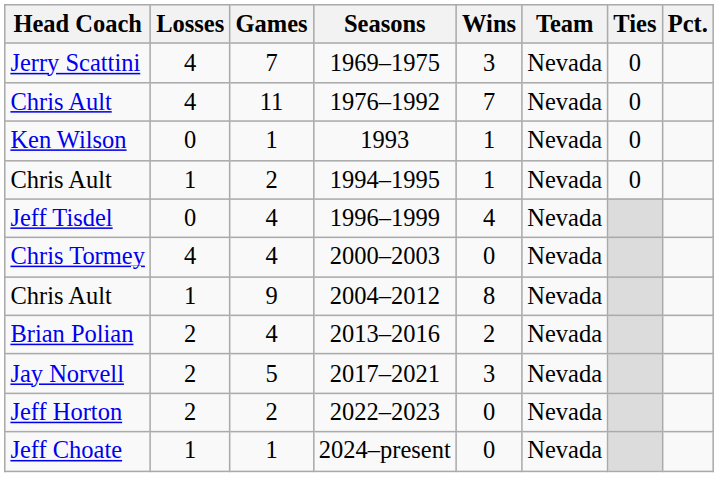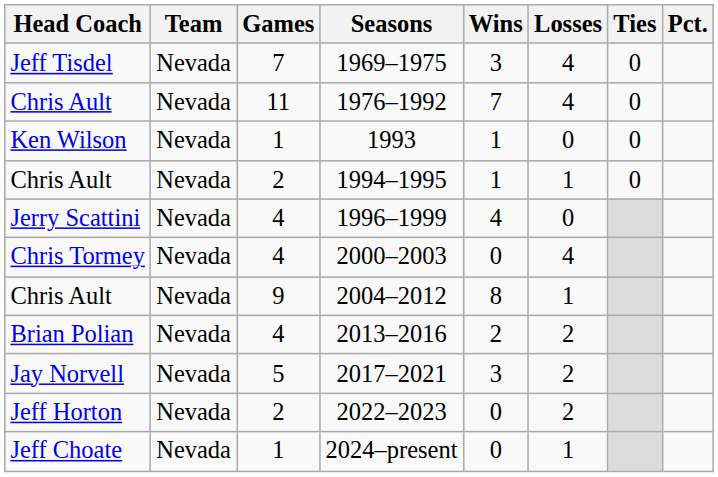 <table class="sortable wikitable" style="text-align:center">
 <tr>
 <th>Head Coach</th>
-<th>Losses</th>
+<th>Team</th>
 <th>Games</th>
 <th>Seasons</th>
 <th>Wins</th>
-<th>Team</th>
+<th>Losses</th>
 <th>Ties</th>
 <th>Pct.</th>
 </tr>
 <tr>
-<td align=left><a href='#'>Jerry Scattini</a></td>
-<td>4</td>
+<td align=left><a href='#'>Jeff Tisdel</a></td>
+<td>Nevada</td>
 <td>7</td>
 <td>1969–1975</td>
 <td>3</td>
-<td>Nevada</td>
+<td>4</td>
 <td>0</td>
 <td></td>
 </tr>
 <tr>
 <td align=left><a href='#'>Chris Ault</a> </td>
-<td>4</td>
+<td>Nevada</td>
 <td>11</td>
 <td>1976–1992</td>
 <td>7</td>
-<td>Nevada</td>
+<td>4</td>
 <td>0</td>
 <td></td>
 </tr>
 <tr>
 <td align=left><a href='#'>Ken Wilson</a></td>
-<td>0</td>
+<td>Nevada</td>
 <td>1</td>
 <td>1993</td>
 <td>1</td>
-<td>Nevada</td>
+<td>0</td>
 <td>0</td>
 <td></td>
 </tr>
 <tr>
 <td align=left>Chris Ault </td>
-<td>1</td>
+<td>Nevada</td>
 <td>2</td>
 <td>1994–1995</td>
 <td>1</td>
-<td>Nevada</td>
+<td>1</td>
 <td>0</td>
 <td></td>
 </tr>
 <tr>
-<td align=left><a href='#'>Jeff Tisdel</a></td>
-<td>0</td>
+<td align=left><a href='#'>Jerry Scattini</a></td>
+<td>Nevada</td>
 <td>4</td>
 <td>1996–1999</td>
 <td>4</td>
-<td>Nevada</td>
+<td>0</td>
 <td style="background:#DCDCDC;"> </td>
 <td></td>
 </tr>
 <tr>
 <td align=left><a href='#'>Chris Tormey</a></td>
-<td>4</td>
+<td>Nevada</td>
 <td>4</td>
 <td>2000–2003</td>
 <td>0</td>
-<td>Nevada</td>
+<td>4</td>
 <td style="background:#DCDCDC;"> </td>
 <td></td>
 </tr>
 <tr>
 <td align=left>Chris Ault </td>
-<td>1</td>
+<td>Nevada</td>
 <td>9</td>
 <td>2004–2012</td>
 <td>8</td>
-<td>Nevada</td>
+<td>1</td>
 <td style="background:#DCDCDC;"> </td>
 <td></td>
 </tr>
 <tr>
 <td align=left><a href='#'>Brian Polian</a></td>
-<td>2</td>
+<td>Nevada</td>
 <td>4</td>
 <td>2013–2016</td>
 <td>2</td>
-<td>Nevada</td>
+<td>2</td>
 <td style="background:#DCDCDC;"> </td>
 <td></td>
 </tr>
 <tr>
 <td align=left><a href='#'>Jay Norvell</a></td>
-<td>2</td>
+<td>Nevada</td>
 <td>5</td>
 <td>2017–2021</td>
 <td>3</td>
-<td>Nevada</td>
+<td>2</td>
 <td style="background:#DCDCDC;"> </td>
 <td></td>
 </tr>
 <tr>
 <td align=left><a href='#'>Jeff Horton</a></td>
-<td>2</td>
+<td>Nevada</td>
 <td>2</td>
 <td>2022–2023</td>
 <td>0</td>
-<td>Nevada</td>
+<td>2</td>
 <td style="background:#DCDCDC;"> </td>
 <td></td>
 </tr>
 <tr>
 <td align=left><a href='#'>Jeff Choate</a></td>
-<td>1</td>
+<td>Nevada</td>
 <td>1</td>
 <td>2024–present</td>
 <td>0</td>
-<td>Nevada</td>
+<td>1</td>
 <td style="background:#DCDCDC;"> </td>
 <td></td>
 </tr>
 </table>
